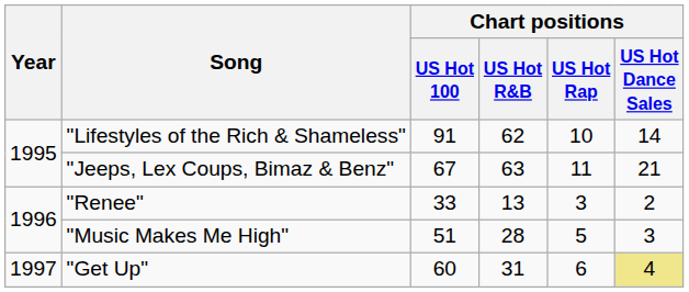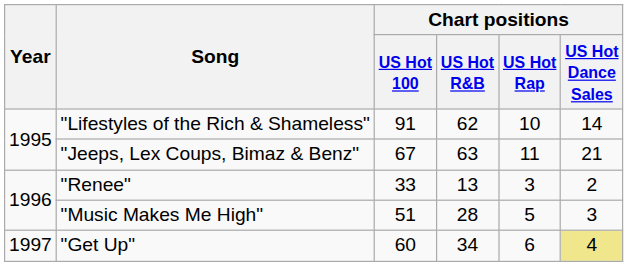 <table class="wikitable" style="text-align:center">
 <tr>
 <th rowspan="2">Year</th>
 <th rowspan="2">Song</th>
 <th colspan="4">Chart positions</th>
 </tr>
 <tr>
 <th><small><a href='#'>US Hot<br> 100</a></small></th>
 <th><small><a href='#'>US Hot<br> R&B</a></small></th>
 <th><small><a href='#'>US Hot<br> Rap</a></small></th>
 <th><small><a href='#'>US Hot<br> Dance<br> Sales</a></small></th>
 </tr>
 <tr>
 <td rowspan="2">1995</td>
 <td align="left">"Lifestyles of the Rich & Shameless"</td>
 <td>91</td>
 <td>62</td>
 <td>10</td>
 <td>14</td>
 </tr>
 <tr>
 <td align="left">"Jeeps, Lex Coups, Bimaz & Benz"</td>
 <td>67</td>
 <td>63</td>
 <td>11</td>
 <td>21</td>
 </tr>
 <tr>
 <td rowspan="2">1996</td>
 <td align="left">"Renee"</td>
 <td>33</td>
 <td>13</td>
 <td>3</td>
 <td>2</td>
 </tr>
 <tr>
 <td align="left">"Music Makes Me High"</td>
 <td>51</td>
 <td>28</td>
 <td>5</td>
 <td>3</td>
 </tr>
 <tr>
 <td>1997</td>
 <td align="left">"Get Up"</td>
 <td>60</td>
-<td>31</td>
+<td>34</td>
 <td>6</td>
 <td style="background: khaki;">4</td>
 </tr>
 </table>
